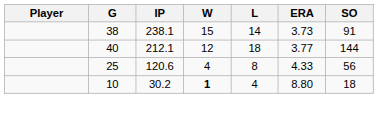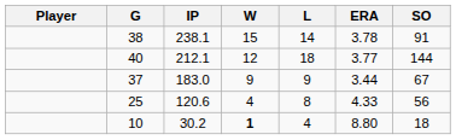 <table class="wikitable sortable">
 <tr>
 <th bgcolor="#DDDDFF" width="16%">Player</th>
 <th bgcolor="#DDDDFF" width="9%">G</th>
 <th bgcolor="#DDDDFF" width="9%">IP</th>
 <th bgcolor="#DDDDFF" width="9%">W</th>
 <th bgcolor="#DDDDFF" width="9%">L</th>
 <th bgcolor="#DDDDFF" width="9%">ERA</th>
 <th bgcolor="#DDDDFF" width="9%">SO</th>
 </tr>
 <tr align="center">
 <td></td>
 <td>38</td>
 <td>238.1</td>
 <td>15</td>
 <td>14</td>
-<td>3.73</td>
+<td>3.78</td>
 <td>91</td>
 </tr>
 <tr align="center">
 <td></td>
 <td>40</td>
 <td>212.1</td>
 <td>12</td>
 <td>18</td>
 <td>3.77</td>
 <td>144</td>
+</tr>
+<tr align="center">
+<td></td>
+<td>37</td>
+<td>183.0</td>
+<td>9</td>
+<td>9</td>
+<td>3.44</td>
+<td>67</td>
 </tr>
 <tr align="center">
 <td></td>
 <td>25</td>
 <td>120.6</td>
 <td>4</td>
 <td>8</td>
 <td>4.33</td>
 <td>56</td>
 </tr>
 <tr align="center">
 <td></td>
 <td>10</td>
 <td>30.2</td>
 <td><strong>1</strong></td>
 <td>4</td>
 <td>8.80</td>
 <td>18</td>
 </tr>
 </table>
